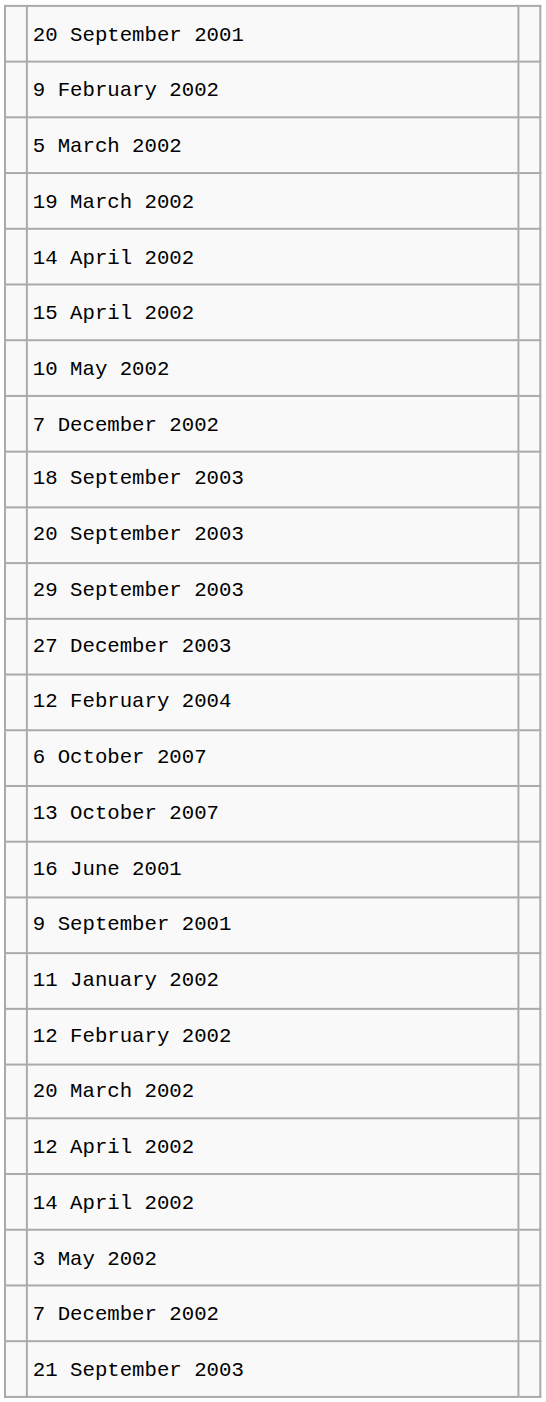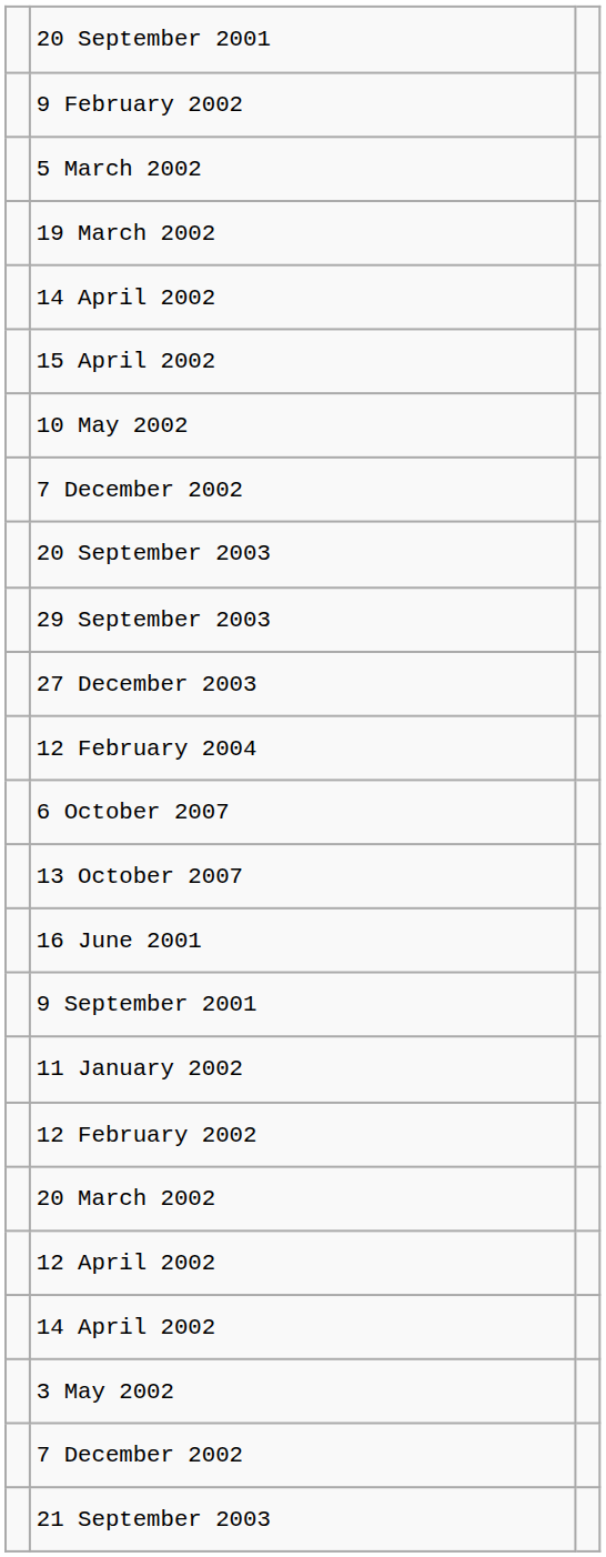 <table class="wikitable" style="font-size: 80%; float: left; width: 26em; margin-right: 1em; height: 700px">
 <tr>
 <td></td>
 <td>20 September 2001</td>
 <td></td>
 </tr>
 <tr>
 <td></td>
 <td>9 February 2002</td>
 <td></td>
 </tr>
 <tr>
 <td></td>
 <td>5 March 2002</td>
 <td></td>
 </tr>
 <tr>
 <td></td>
 <td>19 March 2002</td>
 <td></td>
 </tr>
 <tr>
 <td></td>
 <td>14 April 2002</td>
 <td></td>
 </tr>
 <tr>
 <td></td>
 <td>15 April 2002</td>
 <td></td>
 </tr>
 <tr>
 <td></td>
 <td>10 May 2002</td>
 <td></td>
 </tr>
 <tr>
 <td></td>
 <td>7 December 2002</td>
-<td></td>
-</tr>
-<tr>
-<td></td>
-<td>18 September 2003</td>
 <td></td>
 </tr>
 <tr>
 <td></td>
 <td>20 September 2003</td>
 <td></td>
 </tr>
 <tr>
 <td></td>
 <td>29 September 2003</td>
 <td></td>
 </tr>
 <tr>
 <td></td>
 <td>27 December 2003</td>
 <td></td>
 </tr>
 <tr>
 <td></td>
 <td>12 February 2004</td>
 <td></td>
 </tr>
 <tr>
 <td></td>
 <td>6 October 2007</td>
 <td></td>
 </tr>
 <tr>
 <td></td>
 <td>13 October 2007</td>
 <td></td>
 </tr>
 <tr>
 <td></td>
 <td>16 June 2001</td>
 <td></td>
 </tr>
 <tr>
 <td></td>
 <td>9 September 2001</td>
 <td></td>
 </tr>
 <tr>
 <td></td>
 <td>11 January 2002</td>
 <td></td>
 </tr>
 <tr>
 <td></td>
 <td>12 February 2002</td>
 <td></td>
 </tr>
 <tr>
 <td></td>
 <td>20 March 2002</td>
 <td></td>
 </tr>
 <tr>
 <td></td>
 <td>12 April 2002</td>
 <td></td>
 </tr>
 <tr>
 <td></td>
 <td>14 April 2002</td>
 <td></td>
 </tr>
 <tr>
 <td></td>
 <td>3 May 2002</td>
 <td></td>
 </tr>
 <tr>
 <td></td>
 <td>7 December 2002</td>
 <td></td>
 </tr>
 <tr>
 <td></td>
 <td>21 September 2003</td>
 <td></td>
 </tr>
 </table>
